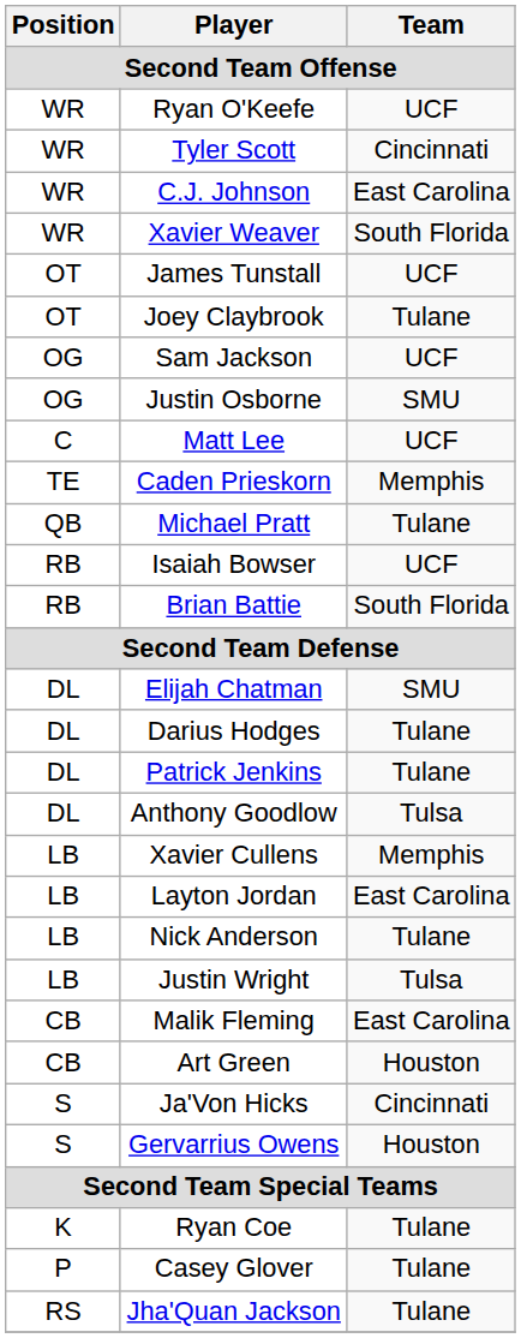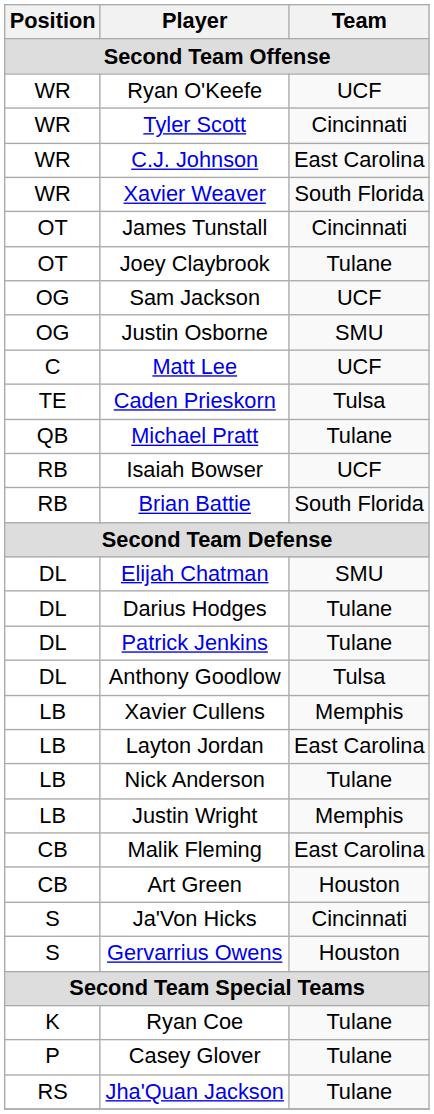 <table class="wikitable" border="0">
 <tr>
 <th>Position</th>
 <th>Player</th>
 <th>Team</th>
 </tr>
 <tr>
 <td colspan="3" style="text-align:center; background:#ddd;"><strong>Second Team Offense</strong></td>
 </tr>
 <tr style="text-align:center;">
 <td style="background:white">WR</td>
 <td style="background:white">Ryan O'Keefe</td>
 <td style=>UCF</td>
 </tr>
 <tr style="text-align:center;">
 <td style="background:white">WR</td>
 <td style="background:white"><a href='#'>Tyler Scott</a></td>
 <td style=>Cincinnati</td>
 </tr>
 <tr style="text-align:center;">
 <td style="background:white">WR</td>
 <td style="background:white"><a href='#'>C.J. Johnson</a></td>
 <td style=>East Carolina</td>
 </tr>
 <tr style="text-align:center;">
 <td style="background:white">WR</td>
 <td style="background:white"><a href='#'>Xavier Weaver</a></td>
 <td style=>South Florida</td>
 </tr>
 <tr style="text-align:center;">
 <td style="background:white">OT</td>
 <td style="background:white">James Tunstall</td>
-<td style=>UCF</td>
+<td style=>Cincinnati</td>
 </tr>
 <tr style="text-align:center;">
 <td style="background:white">OT</td>
 <td style="background:white">Joey Claybrook</td>
 <td style=>Tulane</td>
 </tr>
 <tr style="text-align:center;">
 <td style="background:white">OG</td>
 <td style="background:white">Sam Jackson</td>
 <td style=>UCF</td>
 </tr>
 <tr style="text-align:center;">
 <td style="background:white">OG</td>
 <td style="background:white">Justin Osborne</td>
 <td style=>SMU</td>
 </tr>
 <tr style="text-align:center;">
 <td style="background:white">C</td>
 <td style="background:white"><a href='#'>Matt Lee</a></td>
 <td style=>UCF</td>
 </tr>
 <tr style="text-align:center;">
 <td style="background:white">TE</td>
 <td style="background:white"><a href='#'>Caden Prieskorn</a></td>
-<td style=>Memphis</td>
+<td style=>Tulsa</td>
 </tr>
 <tr style="text-align:center;">
 <td style="background:white">QB</td>
 <td style="background:white"><a href='#'>Michael Pratt</a></td>
 <td style=>Tulane</td>
 </tr>
 <tr style="text-align:center;">
 <td style="background:white">RB</td>
 <td style="background:white">Isaiah Bowser</td>
 <td style=>UCF</td>
 </tr>
 <tr style="text-align:center;">
 <td style="background:white">RB</td>
 <td style="background:white"><a href='#'>Brian Battie</a></td>
 <td style=>South Florida</td>
 </tr>
 <tr>
 <td colspan="3" style="text-align:center; background:#ddd;"><strong>Second Team Defense</strong></td>
 </tr>
 <tr style="text-align:center;">
 <td style="background:white">DL</td>
 <td style="background:white"><a href='#'>Elijah Chatman</a></td>
 <td style=>SMU</td>
 </tr>
 <tr style="text-align:center;">
 <td style="background:white">DL</td>
 <td style="background:white">Darius Hodges</td>
 <td style=>Tulane</td>
 </tr>
 <tr style="text-align:center;">
 <td style="background:white">DL</td>
 <td style="background:white"><a href='#'>Patrick Jenkins</a></td>
 <td style=>Tulane</td>
 </tr>
 <tr style="text-align:center;">
 <td style="background:white">DL</td>
 <td style="background:white">Anthony Goodlow</td>
 <td style=>Tulsa</td>
 </tr>
 <tr style="text-align:center;">
 <td style="background:white">LB</td>
 <td style="background:white">Xavier Cullens</td>
 <td style=>Memphis</td>
 </tr>
 <tr style="text-align:center;">
 <td style="background:white">LB</td>
 <td style="background:white">Layton Jordan</td>
 <td style=>East Carolina</td>
 </tr>
 <tr style="text-align:center;">
 <td style="background:white">LB</td>
 <td style="background:white">Nick Anderson</td>
 <td style=>Tulane</td>
 </tr>
 <tr style="text-align:center;">
 <td style="background:white">LB</td>
 <td style="background:white">Justin Wright</td>
-<td style=>Tulsa</td>
+<td style=>Memphis</td>
 </tr>
 <tr style="text-align:center;">
 <td style="background:white">CB</td>
 <td style="background:white">Malik Fleming</td>
 <td style=>East Carolina</td>
 </tr>
 <tr style="text-align:center;">
 <td style="background:white">CB</td>
 <td style="background:white">Art Green</td>
 <td style=>Houston</td>
 </tr>
 <tr style="text-align:center;">
 <td style="background:white">S</td>
 <td style="background:white">Ja'Von Hicks</td>
 <td style=>Cincinnati</td>
 </tr>
 <tr style="text-align:center;">
 <td style="background:white">S</td>
 <td style="background:white"><a href='#'>Gervarrius Owens</a></td>
 <td style=>Houston</td>
 </tr>
 <tr>
 <td colspan="3" style="text-align:center; background:#ddd;"><strong>Second Team Special Teams</strong></td>
 </tr>
 <tr style="text-align:center;">
 <td style="background:white">K</td>
 <td style="background:white">Ryan Coe</td>
 <td style=>Tulane</td>
 </tr>
 <tr style="text-align:center;">
 <td style="background:white">P</td>
 <td style="background:white">Casey Glover</td>
 <td style=>Tulane</td>
 </tr>
 <tr style="text-align:center;">
 <td style="background:white">RS</td>
 <td style="background:white"><a href='#'>Jha'Quan Jackson</a></td>
 <td style=>Tulane</td>
 </tr>
 <tr>
 </tr>
 </table>
